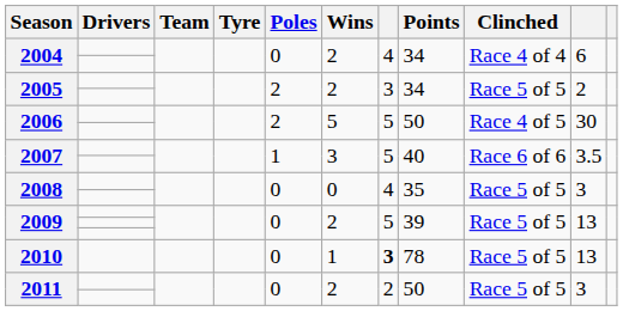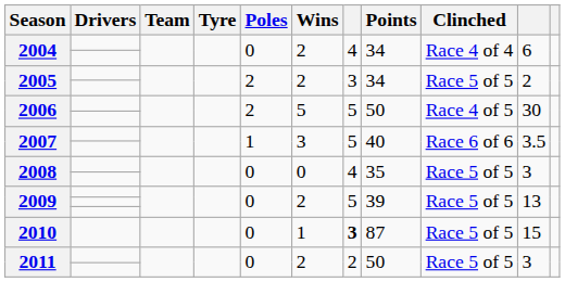 <table class="wikitable sortable plainrowheaders"; text-align:center;">
 <tr>
 <th scope=col>Season</th>
 <th scope=col>Drivers</th>
 <th scope=col>Team</th>
 <th scope=col>Tyre</th>
 <th scope=col><a href='#'>Poles</a></th>
 <th scope=col>Wins</th>
 <th scope=col></th>
 <th scope=col>Points</th>
 <th scope=col>Clinched</th>
 <th scope=col></th>
 <th scope=col class=unsortable></th>
 </tr>
 <tr>
 <th scope=row style="text-align: center;" rowspan=2><a href='#'>2004</a></th>
 <td></td>
 <td rowspan=2></td>
 <td rowspan=2></td>
 <td rowspan=2>0</td>
 <td rowspan=2>2</td>
 <td rowspan=2>4</td>
 <td rowspan=2>34</td>
 <td rowspan=2><a href='#'>Race 4</a> of 4</td>
 <td rowspan=2>6</td>
 <td rowspan=2 style="text-align:center;"></td>
 </tr>
 <tr>
 <td></td>
 </tr>
 <tr>
 <th scope=row style="text-align: center;" rowspan=2><a href='#'>2005</a></th>
 <td></td>
 <td rowspan=2></td>
 <td rowspan=2></td>
 <td rowspan=2>2</td>
 <td rowspan=2>2</td>
 <td rowspan=2>3</td>
 <td rowspan=2>34</td>
 <td rowspan=2><a href='#'>Race 5</a> of 5</td>
 <td rowspan=2>2</td>
 <td rowspan=2 style="text-align:center;"></td>
 </tr>
 <tr>
 <td></td>
 </tr>
 <tr>
 <th scope=row style="text-align: center;" rowspan=2><a href='#'>2006</a></th>
 <td></td>
 <td rowspan=2></td>
 <td rowspan=2></td>
 <td rowspan=2>2</td>
 <td rowspan=2>5</td>
 <td rowspan=2>5</td>
 <td rowspan=2>50</td>
 <td rowspan=2><a href='#'>Race 4</a> of 5</td>
 <td rowspan=2>30</td>
 <td rowspan=2 style="text-align:center;"></td>
 </tr>
 <tr>
 <td></td>
 </tr>
 <tr>
 <th scope=row style="text-align: center;" rowspan=2><a href='#'>2007</a></th>
 <td></td>
 <td rowspan=2></td>
 <td rowspan=2></td>
 <td rowspan=2>1</td>
 <td rowspan=2>3</td>
 <td rowspan=2>5</td>
 <td rowspan=2>40</td>
 <td rowspan=2><a href='#'>Race 6</a> of 6</td>
 <td rowspan=2>3.5</td>
 <td rowspan=2 style="text-align:center;"></td>
 </tr>
 <tr>
 <td></td>
 </tr>
 <tr>
 <th scope=row style="text-align: center;" rowspan=2><a href='#'>2008</a></th>
 <td></td>
 <td rowspan=2></td>
 <td rowspan=2></td>
 <td rowspan=2>0</td>
 <td rowspan=2>0</td>
 <td rowspan=2>4</td>
 <td rowspan=2>35</td>
 <td rowspan=2><a href='#'>Race 5</a> of 5</td>
 <td rowspan=2>3</td>
 <td rowspan=2 style="text-align:center;"></td>
 </tr>
 <tr>
 <td></td>
 </tr>
 <tr>
 <th scope=row style="text-align: center;" rowspan=3><a href='#'>2009</a></th>
 <td></td>
 <td rowspan=3></td>
 <td rowspan=3></td>
 <td rowspan=3>0</td>
 <td rowspan=3>2</td>
 <td rowspan=3>5</td>
 <td rowspan=3>39</td>
 <td rowspan=3><a href='#'>Race 5</a> of 5</td>
 <td rowspan=3>13</td>
 <td rowspan=3 style="text-align:center;"></td>
 </tr>
 <tr>
 <td></td>
 </tr>
 <tr>
 <td></td>
 </tr>
 <tr>
 <th scope=row style="text-align: center;"><a href='#'>2010</a></th>
 <td align=left></td>
 <td align=left></td>
 <td></td>
 <td>0</td>
 <td>1</td>
 <td><strong>3</strong></td>
-<td>78</td>
+<td>87</td>
 <td><a href='#'>Race 5</a> of 5</td>
-<td>13</td>
+<td>15</td>
 <td style="text-align:center;"></td>
 </tr>
 <tr>
 <th scope=row style="text-align: center;" rowspan=2><a href='#'>2011</a></th>
 <td></td>
 <td rowspan=2></td>
 <td rowspan=2></td>
 <td rowspan=2>0</td>
 <td rowspan=2>2</td>
 <td rowspan=2>2</td>
 <td rowspan=2>50</td>
 <td rowspan=2><a href='#'>Race 5</a> of 5</td>
 <td rowspan=2>3</td>
 <td rowspan=2 style="text-align:center;"></td>
 </tr>
 <tr>
 <td></td>
 </tr>
 </table>
